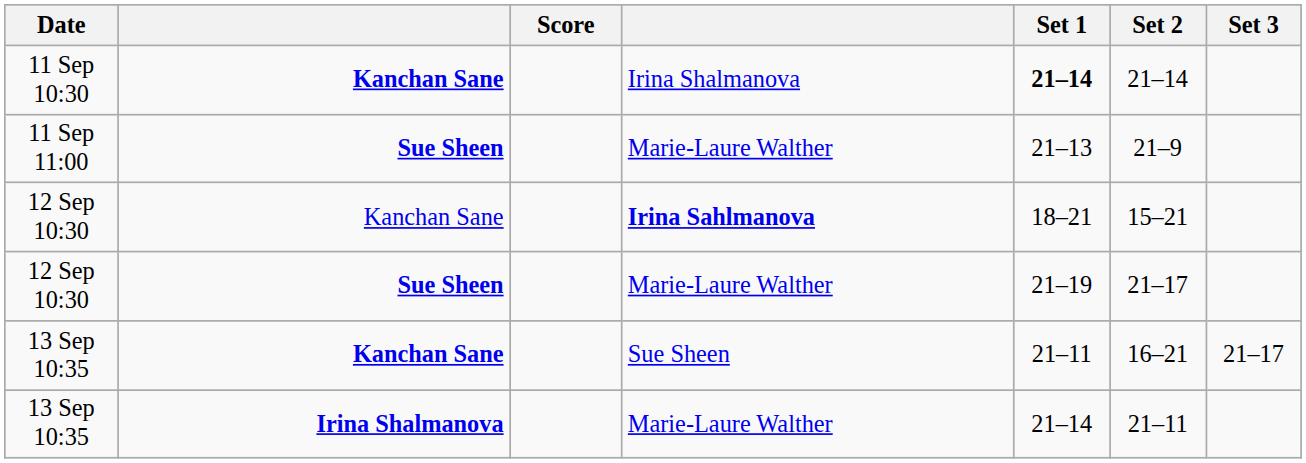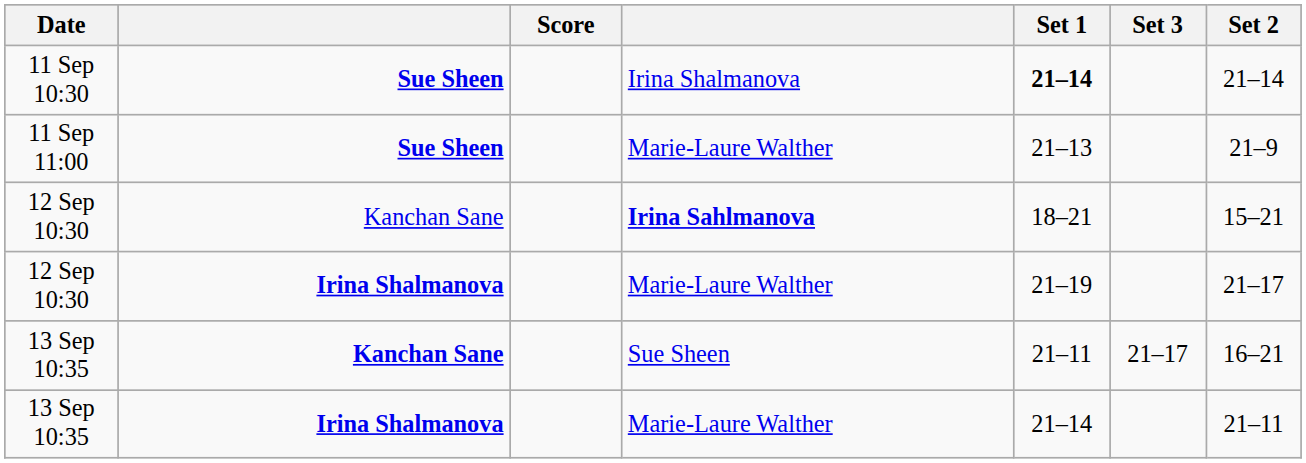 <table class="wikitable" style="text-align: center; font-size:90%">
 <tr>
 <th width="60">Date</th>
 <th align="right" width="225"></th>
 <th width="60">Score</th>
 <th align="left" width="225"></th>
 <th width="50">Set 1</th>
+<th width="50">Set 3</th>
 <th width="50">Set 2</th>
-<th width="50">Set 3</th>
 </tr>
 <tr>
 <td>11 Sep<br>10:30</td>
-<td align="right"><strong><a href='#'>Kanchan Sane</a> </strong></td>
+<td align="right"><strong><a href='#'>Sue Sheen</a> </strong></td>
 <td align="center"></td>
 <td align="left"> <a href='#'>Irina Shalmanova</a></td>
 <td><strong>21–14</strong></td>
+<td></td>
 <td>21–14</td>
-<td></td>
 </tr>
 <tr>
 <td>11 Sep<br>11:00</td>
 <td align="right"><strong><a href='#'>Sue Sheen</a> </strong></td>
 <td align="center"></td>
 <td align="left"> <a href='#'>Marie-Laure Walther</a></td>
 <td>21–13</td>
+<td></td>
 <td>21–9</td>
-<td></td>
 </tr>
 <tr>
 <td>12 Sep<br>10:30</td>
 <td align="right"><a href='#'>Kanchan Sane</a> </td>
 <td align="center"></td>
 <td align="left"><strong> <a href='#'>Irina Sahlmanova</a></strong></td>
 <td>18–21</td>
+<td></td>
 <td>15–21</td>
-<td></td>
 </tr>
 <tr>
 <td>12 Sep<br>10:30</td>
-<td align="right"><strong><a href='#'>Sue Sheen</a> </strong></td>
+<td align="right"><strong><a href='#'>Irina Shalmanova</a> </strong></td>
 <td align="center"></td>
 <td align="left"> <a href='#'>Marie-Laure Walther</a></td>
 <td>21–19</td>
+<td></td>
 <td>21–17</td>
-<td></td>
 </tr>
 <tr>
 <td>13 Sep<br>10:35</td>
 <td align="right"><strong><a href='#'>Kanchan Sane</a> </strong></td>
 <td align="center"></td>
 <td align="left"> <a href='#'>Sue Sheen</a></td>
 <td>21–11</td>
+<td>21–17</td>
 <td>16–21</td>
-<td>21–17</td>
 </tr>
 <tr>
 <td>13 Sep<br>10:35</td>
 <td align="right"><strong><a href='#'>Irina Shalmanova</a> </strong></td>
 <td align="center"></td>
 <td align="left"> <a href='#'>Marie-Laure Walther</a></td>
 <td>21–14</td>
+<td></td>
 <td>21–11</td>
-<td></td>
 </tr>
 </table>
